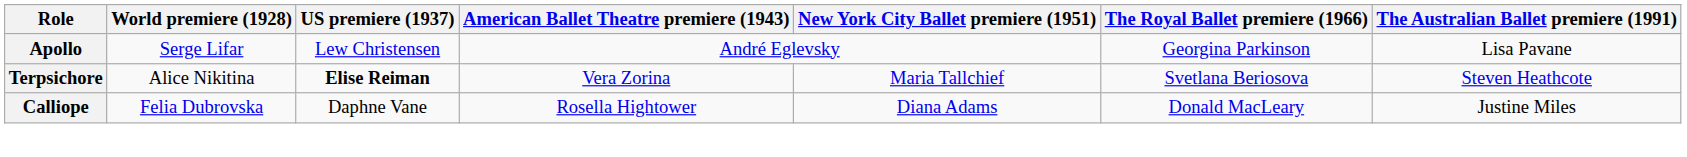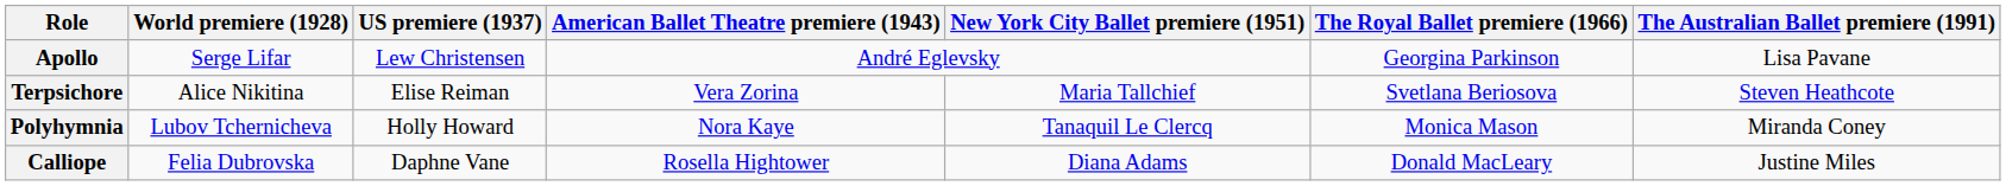 <table class="wikitable">
 <tr>
 <th><strong>Role</strong></th>
 <th>World premiere (1928)</th>
 <th>US premiere (1937)</th>
 <th><a href='#'>American Ballet Theatre</a> premiere (1943)</th>
 <th><a href='#'>New York City Ballet</a> premiere (1951)</th>
 <th><a href='#'>The Royal Ballet</a> premiere (1966)</th>
 <th><a href='#'>The Australian Ballet</a> premiere (1991)</th>
 </tr>
 <tr>
 <th>Apollo</th>
 <td style="text-align:center;"><a href='#'>Serge Lifar</a></td>
 <td style="text-align:center;"><a href='#'>Lew Christensen</a></td>
 <td colspan="2" style="text-align:center;"><a href='#'>André Eglevsky</a></td>
 <td style="text-align:center;"><a href='#'>Georgina Parkinson</a></td>
 <td style="text-align:center;">Lisa Pavane</td>
 </tr>
 <tr>
 <th>Terpsichore</th>
 <td style="text-align:center;">Alice Nikitina</td>
-<td style="text-align:center;"><strong>Elise Reiman</strong></td>
+<td style="text-align:center;">Elise Reiman</td>
 <td style="text-align:center;"><a href='#'>Vera Zorina</a></td>
 <td style="text-align:center;"><a href='#'>Maria Tallchief</a></td>
 <td style="text-align:center;"><a href='#'>Svetlana Beriosova</a></td>
 <td style="text-align:center;"><a href='#'>Steven Heathcote</a></td>
+</tr>
+<tr>
+<th>Polyhymnia</th>
+<td style="text-align:center;"><a href='#'>Lubov Tchernicheva</a></td>
+<td style="text-align:center;">Holly Howard</td>
+<td style="text-align:center;"><a href='#'>Nora Kaye</a></td>
+<td style="text-align:center;"><a href='#'>Tanaquil Le Clercq</a></td>
+<td style="text-align:center;"><a href='#'>Monica Mason</a></td>
+<td style="text-align:center;">Miranda Coney</td>
 </tr>
 <tr>
 <th>Calliope</th>
 <td style="text-align:center;"><a href='#'>Felia Dubrovska</a></td>
 <td style="text-align:center;">Daphne Vane</td>
 <td style="text-align:center;"><a href='#'>Rosella Hightower</a></td>
 <td style="text-align:center;"><a href='#'>Diana Adams</a></td>
 <td style="text-align:center;"><a href='#'>Donald MacLeary</a></td>
 <td style="text-align:center;">Justine Miles</td>
 </tr>
 </table>
